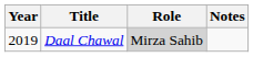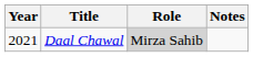 <table class="wikitable">
 <tr>
 <th>Year</th>
 <th>Title</th>
 <th>Role</th>
 <th>Notes</th>
 </tr>
 <tr>
-<td>2019</td>
+<td>2021</td>
 <td><em><a href='#'>Daal Chawal</a></em></td>
 <td style="background: lightgrey;">Mirza Sahib</td>
 <td></td>
 </tr>
 </table>
